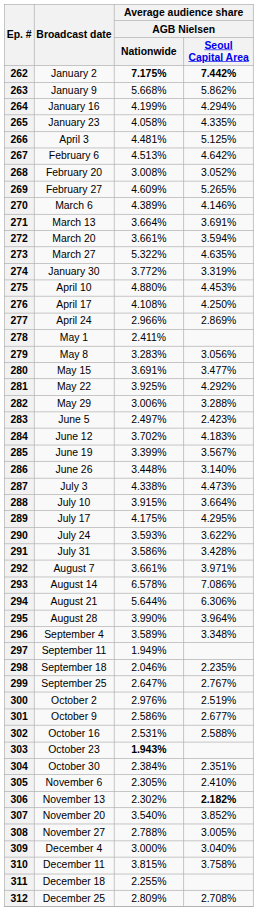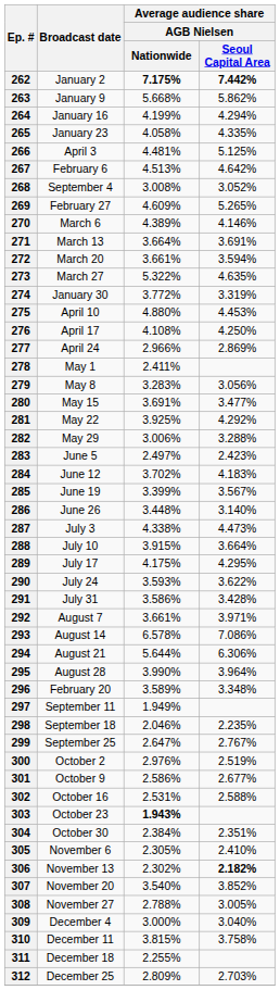 <table class="wikitable" style="text-align:center">
 <tr>
 <th rowspan="3">Ep. #</th>
 <th rowspan="3">Broadcast date</th>
 <th colspan="3">Average audience share</th>
 </tr>
 <tr>
 <th colspan="2">AGB Nielsen</th>
 </tr>
 <tr>
 <th width=100>Nationwide</th>
 <th width=100><a href='#'>Seoul Capital Area</a></th>
 </tr>
 <tr>
 <th>262</th>
 <td>January 2</td>
 <td><span><strong>7.175%</strong></span></td>
 <td><span><strong>7.442%</strong></span></td>
 </tr>
 <tr>
 <th>263</th>
 <td>January 9</td>
 <td>5.668%</td>
 <td>5.862%</td>
 </tr>
 <tr>
 <th>264</th>
 <td>January 16</td>
 <td>4.199%</td>
 <td>4.294%</td>
 </tr>
 <tr>
 <th>265</th>
 <td>January 23</td>
 <td>4.058%</td>
 <td>4.335%</td>
 </tr>
 <tr>
 <th>266</th>
 <td>April 3</td>
 <td>4.481%</td>
 <td>5.125%</td>
 </tr>
 <tr>
 <th>267</th>
 <td>February 6</td>
 <td>4.513%</td>
 <td>4.642%</td>
 </tr>
 <tr>
 <th>268</th>
-<td>February 20</td>
+<td>September 4</td>
 <td>3.008%</td>
 <td>3.052%</td>
 </tr>
 <tr>
 <th>269</th>
 <td>February 27</td>
 <td>4.609%</td>
 <td>5.265%</td>
 </tr>
 <tr>
 <th>270</th>
 <td>March 6</td>
 <td>4.389%</td>
 <td>4.146%</td>
 </tr>
 <tr>
 <th>271</th>
 <td>March 13</td>
 <td>3.664%</td>
 <td>3.691%</td>
 </tr>
 <tr>
 <th>272</th>
 <td>March 20</td>
 <td>3.661%</td>
 <td>3.594%</td>
 </tr>
 <tr>
 <th>273</th>
 <td>March 27</td>
 <td>5.322%</td>
 <td>4.635%</td>
 </tr>
 <tr>
 <th>274</th>
 <td>January 30</td>
 <td>3.772%</td>
 <td>3.319%</td>
 </tr>
 <tr>
 <th>275</th>
 <td>April 10</td>
 <td>4.880%</td>
 <td>4.453%</td>
 </tr>
 <tr>
 <th>276</th>
 <td>April 17</td>
 <td>4.108%</td>
 <td>4.250%</td>
 </tr>
 <tr>
 <th>277</th>
 <td>April 24</td>
 <td>2.966%</td>
 <td>2.869%</td>
 </tr>
 <tr>
 <th>278</th>
 <td>May 1</td>
 <td>2.411%</td>
 <td></td>
 </tr>
 <tr>
 <th>279</th>
 <td>May 8</td>
 <td>3.283%</td>
 <td>3.056%</td>
 </tr>
 <tr>
 <th>280</th>
 <td>May 15</td>
 <td>3.691%</td>
 <td>3.477%</td>
 </tr>
 <tr>
 <th>281</th>
 <td>May 22</td>
 <td>3.925%</td>
 <td>4.292%</td>
 </tr>
 <tr>
 <th>282</th>
 <td>May 29</td>
 <td>3.006%</td>
 <td>3.288%</td>
 </tr>
 <tr>
 <th>283</th>
 <td>June 5</td>
 <td>2.497%</td>
 <td>2.423%</td>
 </tr>
 <tr>
 <th>284</th>
 <td>June 12</td>
 <td>3.702%</td>
 <td>4.183%</td>
 </tr>
 <tr>
 <th>285</th>
 <td>June 19</td>
 <td>3.399%</td>
 <td>3.567%</td>
 </tr>
 <tr>
 <th>286</th>
 <td>June 26</td>
 <td>3.448%</td>
 <td>3.140%</td>
 </tr>
 <tr>
 <th>287</th>
 <td>July 3</td>
 <td>4.338%</td>
 <td>4.473%</td>
 </tr>
 <tr>
 <th>288</th>
 <td>July 10</td>
 <td>3.915%</td>
 <td>3.664%</td>
 </tr>
 <tr>
 <th>289</th>
 <td>July 17</td>
 <td>4.175%</td>
 <td>4.295%</td>
 </tr>
 <tr>
 <th>290</th>
 <td>July 24</td>
 <td>3.593%</td>
 <td>3.622%</td>
 </tr>
 <tr>
 <th>291</th>
 <td>July 31</td>
 <td>3.586%</td>
 <td>3.428%</td>
 </tr>
 <tr>
 <th>292</th>
 <td>August 7</td>
 <td>3.661%</td>
 <td>3.971%</td>
 </tr>
 <tr>
 <th>293</th>
 <td>August 14</td>
 <td>6.578%</td>
 <td>7.086%</td>
 </tr>
 <tr>
 <th>294</th>
 <td>August 21</td>
 <td>5.644%</td>
 <td>6.306%</td>
 </tr>
 <tr>
 <th>295</th>
 <td>August 28</td>
 <td>3.990%</td>
 <td>3.964%</td>
 </tr>
 <tr>
 <th>296</th>
-<td>September 4</td>
+<td>February 20</td>
 <td>3.589%</td>
 <td>3.348%</td>
 </tr>
 <tr>
 <th>297</th>
 <td>September 11</td>
 <td>1.949%</td>
 <td></td>
 </tr>
 <tr>
 <th>298</th>
 <td>September 18</td>
 <td>2.046%</td>
 <td>2.235%</td>
 </tr>
 <tr>
 <th>299</th>
 <td>September 25</td>
 <td>2.647%</td>
 <td>2.767%</td>
 </tr>
 <tr>
 <th>300</th>
 <td>October 2</td>
 <td>2.976%</td>
 <td>2.519%</td>
 </tr>
 <tr>
 <th>301</th>
 <td>October 9</td>
 <td>2.586%</td>
 <td>2.677%</td>
 </tr>
 <tr>
 <th>302</th>
 <td>October 16</td>
 <td>2.531%</td>
 <td>2.588%</td>
 </tr>
 <tr>
 <th>303</th>
 <td>October 23</td>
 <td><span><strong>1.943%</strong></span></td>
 <td></td>
 </tr>
 <tr>
 <th>304</th>
 <td>October 30</td>
 <td>2.384%</td>
 <td>2.351%</td>
 </tr>
 <tr>
 <th>305</th>
 <td>November 6</td>
 <td>2.305%</td>
 <td>2.410%</td>
 </tr>
 <tr>
 <th>306</th>
 <td>November 13</td>
 <td>2.302%</td>
 <td><span><strong>2.182%</strong></span></td>
 </tr>
 <tr>
 <th>307</th>
 <td>November 20</td>
 <td>3.540%</td>
 <td>3.852%</td>
 </tr>
 <tr>
 <th>308</th>
 <td>November 27</td>
 <td>2.788%</td>
 <td>3.005%</td>
 </tr>
 <tr>
 <th>309</th>
 <td>December 4</td>
 <td>3.000%</td>
 <td>3.040%</td>
 </tr>
 <tr>
 <th>310</th>
 <td>December 11</td>
 <td>3.815%</td>
 <td>3.758%</td>
 </tr>
 <tr>
 <th>311</th>
 <td>December 18</td>
 <td>2.255%</td>
 <td></td>
 </tr>
 <tr>
 <th>312</th>
 <td>December 25</td>
 <td>2.809%</td>
-<td>2.708%</td>
+<td>2.703%</td>
 </tr>
 <tr>
 </tr>
 </table>
